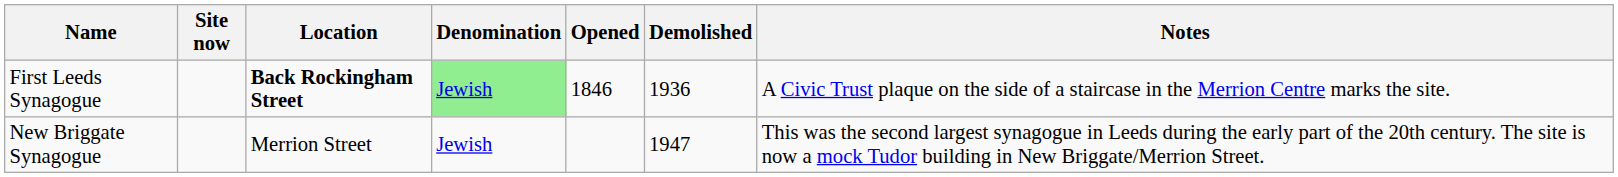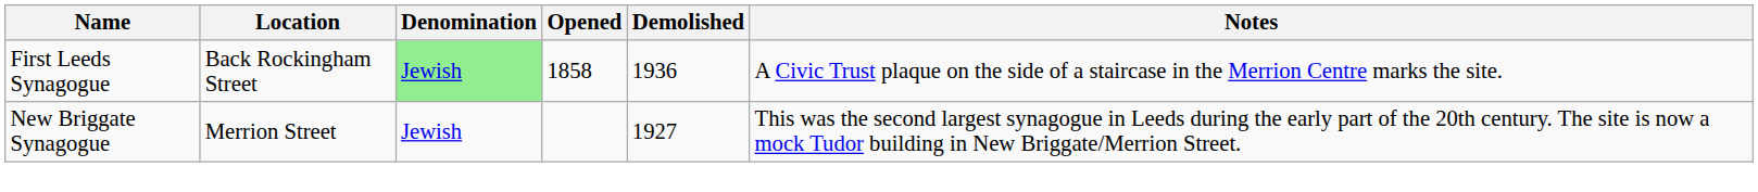 <table class="wikitable sortable">
 <tr>
 <th>Name</th>
-<th class="unsortable">Site now</th>
 <th>Location</th>
 <th>Denomination</th>
 <th>Opened</th>
 <th>Demolished</th>
 <th class="unsortable">Notes</th>
 </tr>
 <tr>
 <td>First Leeds Synagogue</td>
-<td></td>
-<td><strong>Back Rockingham Street</strong></td>
+<td>Back Rockingham Street</td>
 <td style="background: lightgreen;"><a href='#'>Jewish</a></td>
-<td>1846</td>
+<td>1858</td>
 <td>1936</td>
 <td>A <a href='#'>Civic Trust</a> plaque on the side of a staircase in the <a href='#'>Merrion Centre</a> marks the site.</td>
 </tr>
 <tr>
 <td>New Briggate Synagogue</td>
-<td></td>
 <td>Merrion Street</td>
 <td><a href='#'>Jewish</a></td>
 <td></td>
-<td>1947</td>
+<td>1927</td>
 <td>This was the second largest synagogue in Leeds during the early part of the 20th century. The site is now a <a href='#'>mock Tudor</a> building in New Briggate/Merrion Street.</td>
 </tr>
 </table>
